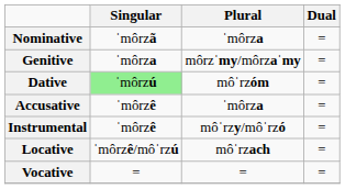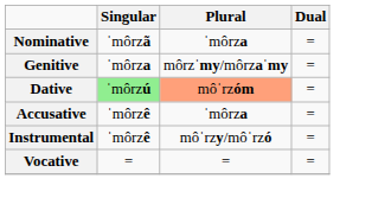 <table class="wikitable" style="text-align:center;">
 <tr>
 <td></td>
 <th>Singular</th>
 <th>Plural</th>
 <th>Dual</th>
 </tr>
 <tr>
 <th>Nominative</th>
 <td>ˈmôrz<strong>ã</strong></td>
 <td>ˈmôrz<strong>a</strong></td>
 <td>= </td>
 </tr>
 <tr>
 <th>Genitive</th>
 <td>ˈmôrz<strong>a</strong></td>
 <td>môrz<strong>ˈmy</strong>/môrz<strong>aˈmy</strong></td>
 <td>= </td>
 </tr>
 <tr>
 <th>Dative</th>
 <td style="background: lightgreen;">ˈmôrz<strong>ú</strong></td>
-<td>môˈrz<strong>óm</strong></td>
+<td style="background: lightsalmon;">môˈrz<strong>óm</strong></td>
 <td>= </td>
 </tr>
 <tr>
 <th>Accusative</th>
 <td>ˈmôrz<strong>ê</strong></td>
 <td>ˈmôrz<strong>a</strong></td>
 <td>= </td>
 </tr>
 <tr>
 <th>Instrumental</th>
 <td>ˈmôrz<strong>ê</strong></td>
 <td>môˈrz<strong>y</strong>/môˈrz<strong>ó</strong></td>
 <td>= </td>
 </tr>
 <tr>
-<th>Locative</th>
-<td>ˈmôrz<strong>ê</strong>/môˈrz<strong>ú</strong></td>
-<td>môˈrz<strong>ach</strong></td>
-<td>= </td>
-</tr>
-<tr>
 <th>Vocative</th>
 <td>= </td>
 <td>= </td>
 <td>= </td>
 </tr>
 <tr>
 </tr>
 </table>
